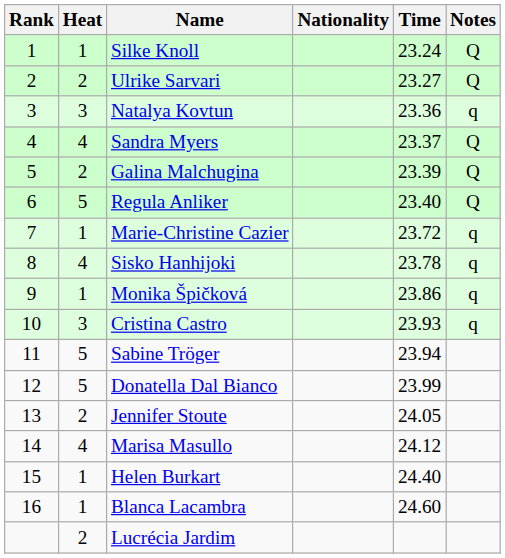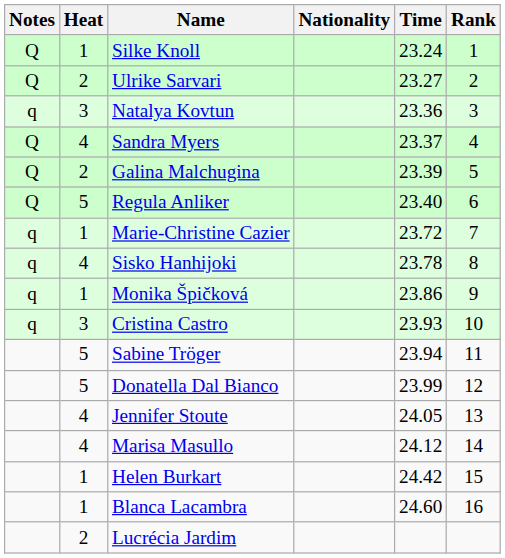 <table class="wikitable sortable" style="text-align:center">
 <tr>
-<th>Rank</th>
+<th>Notes</th>
 <th>Heat</th>
 <th>Name</th>
 <th>Nationality</th>
 <th>Time</th>
-<th>Notes</th>
+<th>Rank</th>
 </tr>
 <tr bgcolor=ccffcc>
-<td>1</td>
+<td>Q</td>
 <td>1</td>
 <td align="left"><a href='#'>Silke Knoll</a></td>
 <td align=left></td>
 <td>23.24</td>
-<td>Q</td>
+<td>1</td>
 </tr>
 <tr bgcolor=ccffcc>
-<td>2</td>
+<td>Q</td>
 <td>2</td>
 <td align="left"><a href='#'>Ulrike Sarvari</a></td>
 <td align=left></td>
 <td>23.27</td>
-<td>Q</td>
+<td>2</td>
 </tr>
 <tr bgcolor=ddffdd>
-<td>3</td>
+<td>q</td>
 <td>3</td>
 <td align="left"><a href='#'>Natalya Kovtun</a></td>
 <td align=left></td>
 <td>23.36</td>
-<td>q</td>
+<td>3</td>
 </tr>
 <tr bgcolor=ccffcc>
-<td>4</td>
+<td>Q</td>
 <td>4</td>
 <td align="left"><a href='#'>Sandra Myers</a></td>
 <td align=left></td>
 <td>23.37</td>
-<td>Q</td>
+<td>4</td>
 </tr>
 <tr bgcolor=ccffcc>
-<td>5</td>
+<td>Q</td>
 <td>2</td>
 <td align="left"><a href='#'>Galina Malchugina</a></td>
 <td align=left></td>
 <td>23.39</td>
-<td>Q</td>
+<td>5</td>
 </tr>
 <tr bgcolor=ccffcc>
-<td>6</td>
+<td>Q</td>
 <td>5</td>
 <td align="left"><a href='#'>Regula Anliker</a></td>
 <td align=left></td>
 <td>23.40</td>
-<td>Q</td>
+<td>6</td>
 </tr>
 <tr bgcolor=ddffdd>
-<td>7</td>
+<td>q</td>
 <td>1</td>
 <td align="left"><a href='#'>Marie-Christine Cazier</a></td>
 <td align=left></td>
 <td>23.72</td>
-<td>q</td>
+<td>7</td>
 </tr>
 <tr bgcolor=ddffdd>
-<td>8</td>
+<td>q</td>
 <td>4</td>
 <td align="left"><a href='#'>Sisko Hanhijoki</a></td>
 <td align=left></td>
 <td>23.78</td>
-<td>q</td>
+<td>8</td>
 </tr>
 <tr bgcolor=ddffdd>
-<td>9</td>
+<td>q</td>
 <td>1</td>
 <td align="left"><a href='#'>Monika Špičková</a></td>
 <td align=left></td>
 <td>23.86</td>
-<td>q</td>
+<td>9</td>
 </tr>
 <tr bgcolor=ddffdd>
-<td>10</td>
+<td>q</td>
 <td>3</td>
 <td align="left"><a href='#'>Cristina Castro</a></td>
 <td align=left></td>
 <td>23.93</td>
-<td>q</td>
+<td>10</td>
 </tr>
 <tr>
-<td>11</td>
+<td></td>
 <td>5</td>
 <td align="left"><a href='#'>Sabine Tröger</a></td>
 <td align=left></td>
 <td>23.94</td>
-<td></td>
+<td>11</td>
 </tr>
 <tr>
-<td>12</td>
+<td></td>
 <td>5</td>
 <td align="left"><a href='#'>Donatella Dal Bianco</a></td>
 <td align=left></td>
 <td>23.99</td>
-<td></td>
+<td>12</td>
 </tr>
 <tr>
-<td>13</td>
-<td>2</td>
+<td></td>
+<td>4</td>
 <td align="left"><a href='#'>Jennifer Stoute</a></td>
 <td align=left></td>
 <td>24.05</td>
-<td></td>
+<td>13</td>
 </tr>
 <tr>
-<td>14</td>
+<td></td>
 <td>4</td>
 <td align="left"><a href='#'>Marisa Masullo</a></td>
 <td align=left></td>
 <td>24.12</td>
-<td></td>
+<td>14</td>
 </tr>
 <tr>
-<td>15</td>
+<td></td>
 <td>1</td>
 <td align="left"><a href='#'>Helen Burkart</a></td>
 <td align=left></td>
-<td>24.40</td>
-<td></td>
+<td>24.42</td>
+<td>15</td>
 </tr>
 <tr>
-<td>16</td>
+<td></td>
 <td>1</td>
 <td align="left"><a href='#'>Blanca Lacambra</a></td>
 <td align=left></td>
 <td>24.60</td>
-<td></td>
+<td>16</td>
 </tr>
 <tr>
 <td></td>
 <td>2</td>
 <td align="left"><a href='#'>Lucrécia Jardim</a></td>
 <td align=left></td>
 <td></td>
 <td></td>
 </tr>
 </table>
